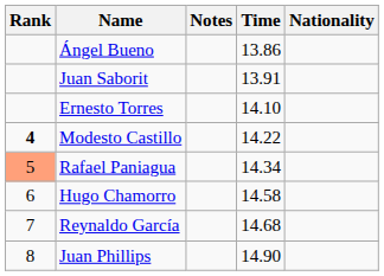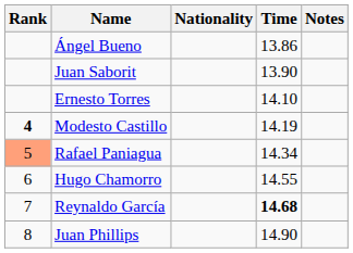 <table class="wikitable sortable" style="text-align:center;font-size:95%">
 <tr>
 <th>Rank</th>
 <th>Name</th>
+<th>Nationality</th>
+<th>Time</th>
 <th>Notes</th>
-<th>Time</th>
-<th>Nationality</th>
 </tr>
 <tr>
 <td></td>
 <td align=left><a href='#'>Ángel Bueno</a></td>
+<td align=left></td>
+<td>13.86</td>
 <td></td>
-<td>13.86</td>
-<td align=left></td>
 </tr>
 <tr>
 <td></td>
 <td align=left><a href='#'>Juan Saborit</a></td>
+<td align=left></td>
+<td>13.90</td>
 <td></td>
-<td>13.91</td>
-<td align=left></td>
 </tr>
 <tr>
 <td></td>
 <td align=left><a href='#'>Ernesto Torres</a></td>
+<td align=left></td>
+<td>14.10</td>
 <td></td>
-<td>14.10</td>
-<td align=left></td>
 </tr>
 <tr>
 <td><strong>4</strong></td>
 <td align=left><a href='#'>Modesto Castillo</a></td>
+<td align=left></td>
+<td>14.19</td>
 <td></td>
-<td>14.22</td>
-<td align=left></td>
 </tr>
 <tr>
 <td style="background: lightsalmon;">5</td>
 <td align=left><a href='#'>Rafael Paniagua</a></td>
+<td align=left></td>
+<td>14.34</td>
 <td></td>
-<td>14.34</td>
-<td align=left></td>
 </tr>
 <tr>
 <td>6</td>
 <td align=left><a href='#'>Hugo Chamorro</a></td>
+<td align=left></td>
+<td>14.55</td>
 <td></td>
-<td>14.58</td>
-<td align=left></td>
 </tr>
 <tr>
 <td>7</td>
 <td align=left><a href='#'>Reynaldo García</a></td>
+<td align=left></td>
+<td><strong>14.68</strong></td>
 <td></td>
-<td>14.68</td>
-<td align=left></td>
 </tr>
 <tr>
 <td>8</td>
 <td align=left><a href='#'>Juan Phillips</a></td>
+<td align=left></td>
+<td>14.90</td>
 <td></td>
-<td>14.90</td>
-<td align=left></td>
 </tr>
 </table>
